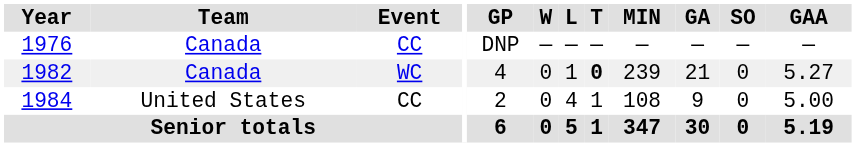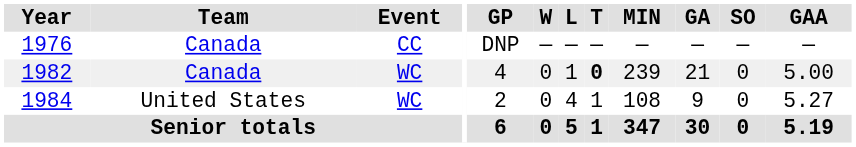 <table border="0" cellpadding="1" cellspacing="0" ID="Table3" style="text-align:center; width:40em;">
 <tr bgcolor="#e0e0e0">
 <th>Year</th>
 <th>Team</th>
 <th>Event</th>
 <th rowspan="99" bgcolor="#ffffff"></th>
 <th>GP</th>
 <th>W</th>
 <th>L</th>
 <th>T</th>
 <th>MIN</th>
 <th>GA</th>
 <th>SO</th>
 <th>GAA</th>
 </tr>
 <tr>
 <td><a href='#'>1976</a></td>
 <td><a href='#'>Canada</a></td>
 <td><a href='#'>CC</a></td>
 <td>DNP</td>
 <td>—</td>
 <td>—</td>
 <td>—</td>
 <td>—</td>
 <td>—</td>
 <td>—</td>
 <td>—</td>
 </tr>
 <tr bgcolor="#f0f0f0">
 <td><a href='#'>1982</a></td>
 <td><a href='#'>Canada</a></td>
 <td><a href='#'>WC</a></td>
 <td>4</td>
 <td>0</td>
 <td>1</td>
 <td><strong>0</strong></td>
 <td>239</td>
 <td>21</td>
 <td>0</td>
-<td>5.27</td>
+<td>5.00</td>
 </tr>
 <tr>
 <td><a href='#'>1984</a></td>
 <td>United States</td>
-<td>CC</td>
+<td><a href='#'>WC</a></td>
 <td>2</td>
 <td>0</td>
 <td>4</td>
 <td>1</td>
 <td>108</td>
 <td>9</td>
 <td>0</td>
-<td>5.00</td>
+<td>5.27</td>
 </tr>
 <tr bgcolor="#e0e0e0">
 <th colspan="3">Senior totals</th>
 <th>6</th>
 <th>0</th>
 <th>5</th>
 <th>1</th>
 <th>347</th>
 <th>30</th>
 <th>0</th>
 <th>5.19</th>
 </tr>
 </table>
